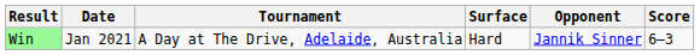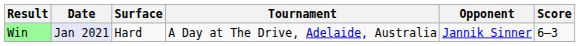 <table class="sortable wikitable">
 <tr>
 <th>Result</th>
 <th>Date</th>
+<th>Surface</th>
 <th>Tournament</th>
-<th>Surface</th>
 <th>Opponent</th>
 <th>Score</th>
 </tr>
 <tr>
 <td style="background:#98fb98;">Win</td>
-<td>Jan 2021</td>
+<td style="background: lavender;">Jan 2021</td>
+<td>Hard</td>
 <td>A Day at The Drive, <a href='#'>Adelaide</a>, Australia</td>
-<td>Hard</td>
 <td> <a href='#'>Jannik Sinner</a></td>
 <td>6–3</td>
 </tr>
 </table>
